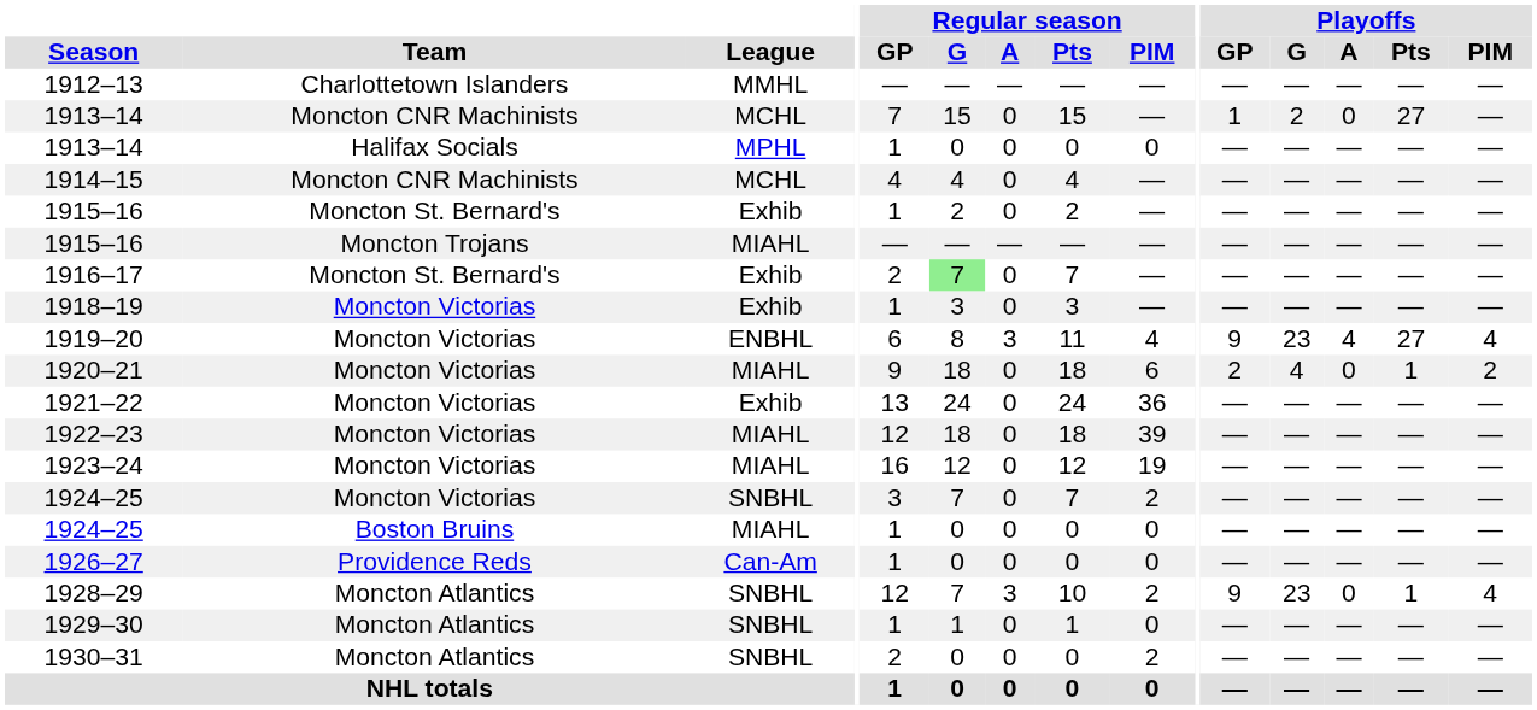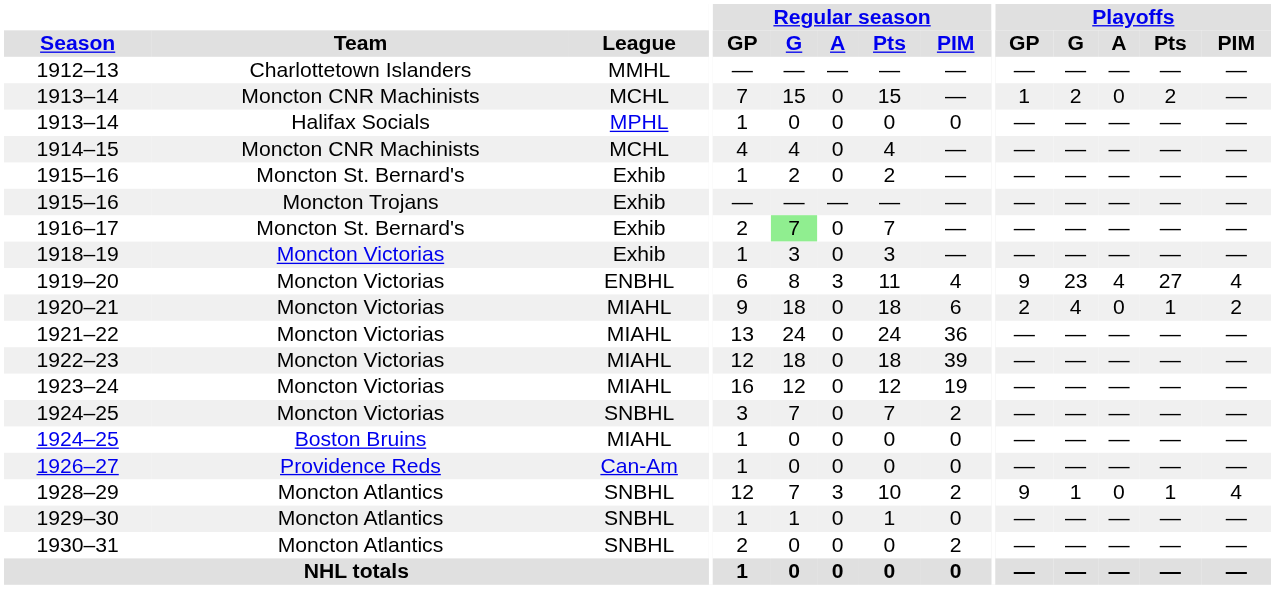 <table border="0" cellpadding="1" cellspacing="0" style="text-align:center; width:60em">
 <tr bgcolor="#e0e0e0">
 <th colspan="3" bgcolor="#ffffff"></th>
 <th rowspan="100" bgcolor="#ffffff"></th>
 <th colspan="5"><a href='#'>Regular season</a></th>
 <th rowspan="100" bgcolor="#ffffff"></th>
 <th colspan="5"><a href='#'>Playoffs</a></th>
 </tr>
 <tr bgcolor="#e0e0e0">
 <th><a href='#'>Season</a></th>
 <th>Team</th>
 <th>League</th>
 <th>GP</th>
 <th><a href='#'>G</a></th>
 <th><a href='#'>A</a></th>
 <th><a href='#'>Pts</a></th>
 <th><a href='#'>PIM</a></th>
 <th>GP</th>
 <th>G</th>
 <th>A</th>
 <th>Pts</th>
 <th>PIM</th>
 </tr>
 <tr>
 <td>1912–13</td>
 <td>Charlottetown Islanders</td>
 <td>MMHL</td>
 <td>—</td>
 <td>—</td>
 <td>—</td>
 <td>—</td>
 <td>—</td>
 <td>—</td>
 <td>—</td>
 <td>—</td>
 <td>—</td>
 <td>—</td>
 </tr>
 <tr bgcolor="#f0f0f0">
 <td>1913–14</td>
 <td>Moncton CNR Machinists</td>
 <td>MCHL</td>
 <td>7</td>
 <td>15</td>
 <td>0</td>
 <td>15</td>
 <td>—</td>
 <td>1</td>
 <td>2</td>
 <td>0</td>
-<td>27</td>
+<td>2</td>
 <td>—</td>
 </tr>
 <tr>
 <td>1913–14</td>
 <td>Halifax Socials</td>
 <td><a href='#'>MPHL</a></td>
 <td>1</td>
 <td>0</td>
 <td>0</td>
 <td>0</td>
 <td>0</td>
 <td>—</td>
 <td>—</td>
 <td>—</td>
 <td>—</td>
 <td>—</td>
 </tr>
 <tr bgcolor="#f0f0f0">
 <td>1914–15</td>
 <td>Moncton CNR Machinists</td>
 <td>MCHL</td>
 <td>4</td>
 <td>4</td>
 <td>0</td>
 <td>4</td>
 <td>—</td>
 <td>—</td>
 <td>—</td>
 <td>—</td>
 <td>—</td>
 <td>—</td>
 </tr>
 <tr>
 <td>1915–16</td>
 <td>Moncton St. Bernard's</td>
 <td>Exhib</td>
 <td>1</td>
 <td>2</td>
 <td>0</td>
 <td>2</td>
 <td>—</td>
 <td>—</td>
 <td>—</td>
 <td>—</td>
 <td>—</td>
 <td>—</td>
 </tr>
 <tr bgcolor="#f0f0f0">
 <td>1915–16</td>
 <td>Moncton Trojans</td>
-<td>MIAHL</td>
+<td>Exhib</td>
 <td>—</td>
 <td>—</td>
 <td>—</td>
 <td>—</td>
 <td>—</td>
 <td>—</td>
 <td>—</td>
 <td>—</td>
 <td>—</td>
 <td>—</td>
 </tr>
 <tr>
 <td>1916–17</td>
 <td>Moncton St. Bernard's</td>
 <td>Exhib</td>
 <td>2</td>
 <td style="background: lightgreen;">7</td>
 <td>0</td>
 <td>7</td>
 <td>—</td>
 <td>—</td>
 <td>—</td>
 <td>—</td>
 <td>—</td>
 <td>—</td>
 </tr>
 <tr bgcolor="#f0f0f0">
 <td>1918–19</td>
 <td><a href='#'>Moncton Victorias</a></td>
 <td>Exhib</td>
 <td>1</td>
 <td>3</td>
 <td>0</td>
 <td>3</td>
 <td>—</td>
 <td>—</td>
 <td>—</td>
 <td>—</td>
 <td>—</td>
 <td>—</td>
 </tr>
 <tr>
 <td>1919–20</td>
 <td>Moncton Victorias</td>
 <td>ENBHL</td>
 <td>6</td>
 <td>8</td>
 <td>3</td>
 <td>11</td>
 <td>4</td>
 <td>9</td>
 <td>23</td>
 <td>4</td>
 <td>27</td>
 <td>4</td>
 </tr>
 <tr bgcolor="#f0f0f0">
 <td>1920–21</td>
 <td>Moncton Victorias</td>
 <td>MIAHL</td>
 <td>9</td>
 <td>18</td>
 <td>0</td>
 <td>18</td>
 <td>6</td>
 <td>2</td>
 <td>4</td>
 <td>0</td>
 <td>1</td>
 <td>2</td>
 </tr>
 <tr>
 <td>1921–22</td>
 <td>Moncton Victorias</td>
-<td>Exhib</td>
+<td>MIAHL</td>
 <td>13</td>
 <td>24</td>
 <td>0</td>
 <td>24</td>
 <td>36</td>
 <td>—</td>
 <td>—</td>
 <td>—</td>
 <td>—</td>
 <td>—</td>
 </tr>
 <tr bgcolor="#f0f0f0">
 <td>1922–23</td>
 <td>Moncton Victorias</td>
 <td>MIAHL</td>
 <td>12</td>
 <td>18</td>
 <td>0</td>
 <td>18</td>
 <td>39</td>
 <td>—</td>
 <td>—</td>
 <td>—</td>
 <td>—</td>
 <td>—</td>
 </tr>
 <tr>
 <td>1923–24</td>
 <td>Moncton Victorias</td>
 <td>MIAHL</td>
 <td>16</td>
 <td>12</td>
 <td>0</td>
 <td>12</td>
 <td>19</td>
 <td>—</td>
 <td>—</td>
 <td>—</td>
 <td>—</td>
 <td>—</td>
 </tr>
 <tr bgcolor="#f0f0f0">
 <td>1924–25</td>
 <td>Moncton Victorias</td>
 <td>SNBHL</td>
 <td>3</td>
 <td>7</td>
 <td>0</td>
 <td>7</td>
 <td>2</td>
 <td>—</td>
 <td>—</td>
 <td>—</td>
 <td>—</td>
 <td>—</td>
 </tr>
 <tr>
 <td><a href='#'>1924–25</a></td>
 <td><a href='#'>Boston Bruins</a></td>
 <td>MIAHL</td>
 <td>1</td>
 <td>0</td>
 <td>0</td>
 <td>0</td>
 <td>0</td>
 <td>—</td>
 <td>—</td>
 <td>—</td>
 <td>—</td>
 <td>—</td>
 </tr>
 <tr bgcolor="#f0f0f0">
 <td><a href='#'>1926–27</a></td>
 <td><a href='#'>Providence Reds</a></td>
 <td><a href='#'>Can-Am</a></td>
 <td>1</td>
 <td>0</td>
 <td>0</td>
 <td>0</td>
 <td>0</td>
 <td>—</td>
 <td>—</td>
 <td>—</td>
 <td>—</td>
 <td>—</td>
 </tr>
 <tr>
 <td>1928–29</td>
 <td>Moncton Atlantics</td>
 <td>SNBHL</td>
 <td>12</td>
 <td>7</td>
 <td>3</td>
 <td>10</td>
 <td>2</td>
 <td>9</td>
-<td>23</td>
+<td>1</td>
 <td>0</td>
 <td>1</td>
 <td>4</td>
 </tr>
 <tr bgcolor="#f0f0f0">
 <td>1929–30</td>
 <td>Moncton Atlantics</td>
 <td>SNBHL</td>
 <td>1</td>
 <td>1</td>
 <td>0</td>
 <td>1</td>
 <td>0</td>
 <td>—</td>
 <td>—</td>
 <td>—</td>
 <td>—</td>
 <td>—</td>
 </tr>
 <tr>
 <td>1930–31</td>
 <td>Moncton Atlantics</td>
 <td>SNBHL</td>
 <td>2</td>
 <td>0</td>
 <td>0</td>
 <td>0</td>
 <td>2</td>
 <td>—</td>
 <td>—</td>
 <td>—</td>
 <td>—</td>
 <td>—</td>
 </tr>
 <tr bgcolor="#e0e0e0">
 <th colspan="3">NHL totals</th>
 <th>1</th>
 <th>0</th>
 <th>0</th>
 <th>0</th>
 <th>0</th>
 <th>—</th>
 <th>—</th>
 <th>—</th>
 <th>—</th>
 <th>—</th>
 </tr>
 </table>
